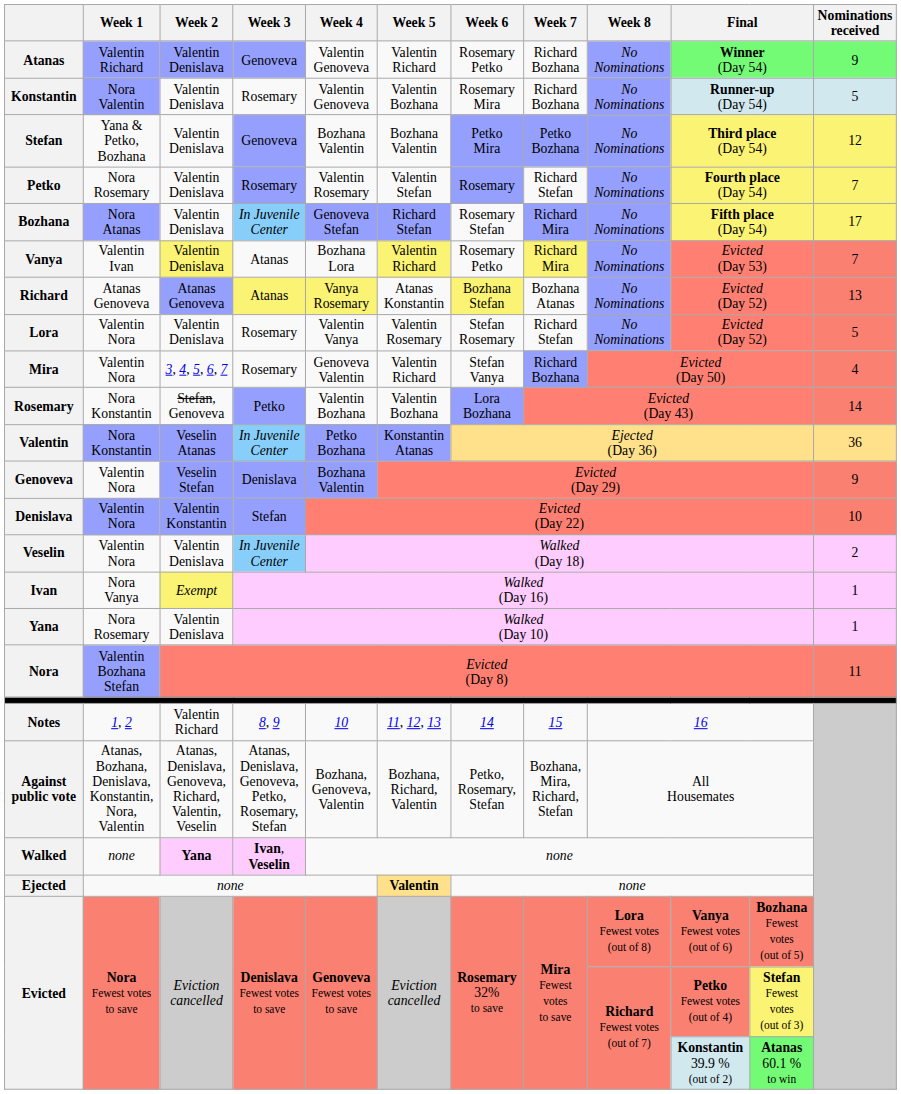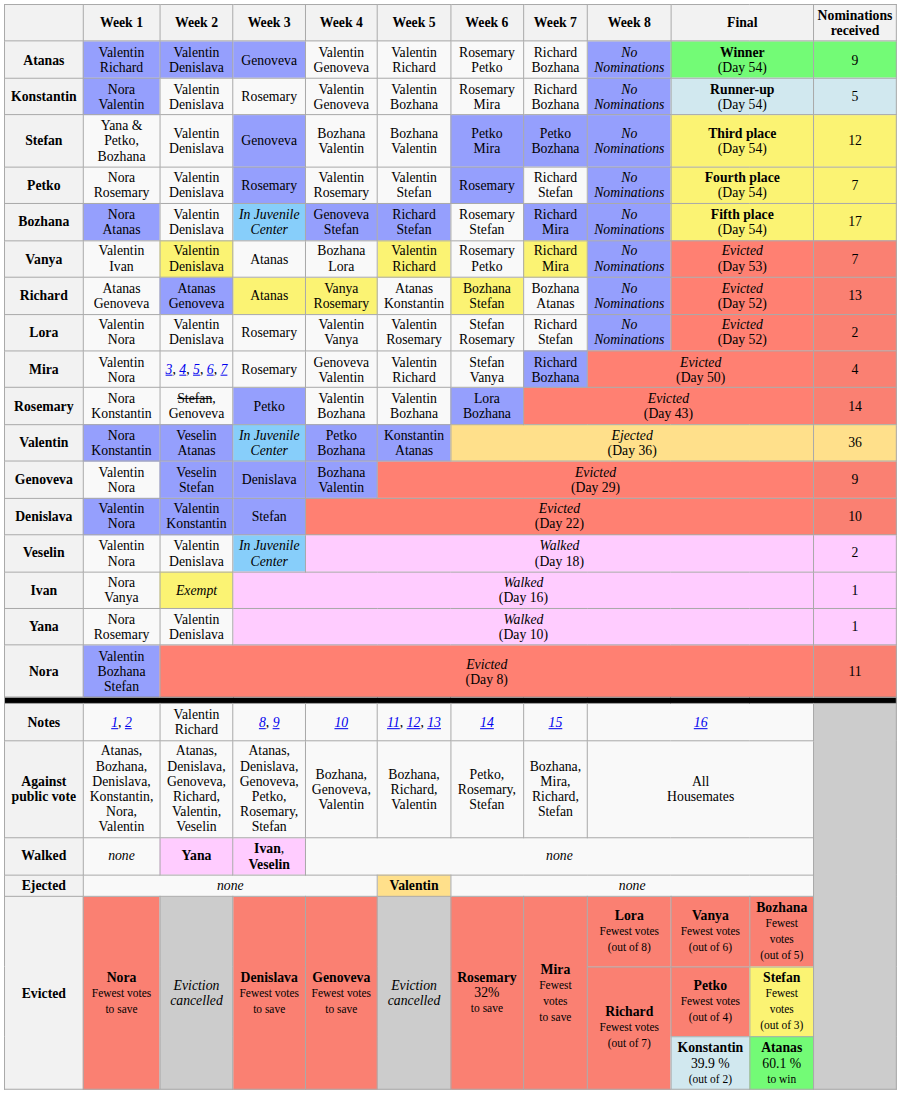 <table class="wikitable" style="text-align:center; width:100%; font-size:85%; line-height:15px">
 <tr>
 <th style="width:5%;"></th>
 <th style="width:5%;">Week 1</th>
 <th style="width:5%;">Week 2</th>
 <th style="width:5%;">Week 3</th>
 <th style="width:5%;">Week 4</th>
 <th style="width:5%;">Week 5</th>
 <th style="width:5%;">Week 6</th>
 <th style="width:5%;">Week 7</th>
 <th style="width:5%;">Week 8</th>
 <th style="width:10%" colspan="2">Final</th>
 <th style="width:1%">Nominations<br>received</th>
 </tr>
 <tr>
 <th>Atanas</th>
 <td style="background:#959ffd;">Valentin<br>Richard</td>
 <td style="background:#959ffd;">Valentin<br>Denislava</td>
 <td style="background:#959ffd;">Genoveva</td>
 <td>Valentin<br>Genoveva</td>
 <td>Valentin<br>Richard</td>
 <td>Rosemary<br>Petko</td>
 <td>Richard<br>Bozhana</td>
 <td style="background:#959ffd;"><em>No<br>Nominations</em></td>
 <td colspan=2 style="background:#73FB76;"><strong>Winner</strong><br>(Day 54)</td>
 <td style="background:#73FB76;">9</td>
 </tr>
 <tr>
 <th>Konstantin</th>
 <td style="background:#959ffd;">Nora<br>Valentin</td>
 <td>Valentin<br>Denislava</td>
 <td>Rosemary</td>
 <td>Valentin<br>Genoveva</td>
 <td>Valentin<br>Bozhana</td>
 <td>Rosemary<br>Mira</td>
 <td>Richard<br>Bozhana</td>
 <td style="background:#959ffd;"><em>No<br>Nominations</em></td>
 <td colspan=2 style="background:#D1E8EF;"><strong>Runner-up</strong><br>(Day 54)</td>
 <td style="background:#D1E8EF;">5</td>
 </tr>
 <tr>
 <th>Stefan</th>
 <td>Yana & Petko,<br>Bozhana</td>
 <td>Valentin<br>Denislava</td>
 <td style="background:#959ffd;">Genoveva</td>
 <td>Bozhana<br>Valentin</td>
 <td>Bozhana<br>Valentin</td>
 <td style="background:#959ffd;">Petko<br>Mira</td>
 <td style="background:#959ffd;">Petko<br>Bozhana</td>
 <td style="background:#959ffd;"><em>No<br>Nominations</em></td>
 <td colspan=2 style="background:#FBF373;"><strong>Third place</strong><br>(Day 54)</td>
 <td style="background:#FBF373;">12</td>
 </tr>
 <tr>
 <th>Petko</th>
 <td>Nora<br>Rosemary</td>
 <td>Valentin<br>Denislava</td>
 <td style="background:#959ffd;">Rosemary</td>
 <td>Valentin<br>Rosemary</td>
 <td>Valentin<br>Stefan</td>
 <td style="background:#959ffd;">Rosemary</td>
 <td>Richard<br>Stefan</td>
 <td style="background:#959ffd;"><em>No<br>Nominations</em></td>
 <td colspan=2 style="background:#FBF373;"><strong>Fourth place</strong><br>(Day 54)</td>
 <td style="background:#FBF373;">7</td>
 </tr>
 <tr>
 <th>Bozhana</th>
 <td style="background:#959ffd;">Nora<br>Atanas</td>
 <td>Valentin<br>Denislava</td>
 <td style="background:#87CEFA"><em>In Juvenile<br>Center</em></td>
 <td style="background:#959ffd;">Genoveva<br>Stefan</td>
 <td style="background:#959ffd;">Richard<br>Stefan</td>
 <td>Rosemary<br>Stefan</td>
 <td style="background:#959ffd;">Richard<br>Mira</td>
 <td style="background:#959ffd;"><em>No<br>Nominations</em></td>
 <td colspan=2 style="background:#FBF373;"><strong>Fifth place</strong><br>(Day 54)</td>
 <td style="background:#FBF373;">17</td>
 </tr>
 <tr>
 <th>Vanya</th>
 <td>Valentin<br>Ivan</td>
 <td style="background:#FBF373;">Valentin<br>Denislava</td>
 <td>Atanas</td>
 <td>Bozhana<br>Lora</td>
 <td style="background:#FBF373;">Valentin<br>Richard</td>
 <td>Rosemary<br>Petko</td>
 <td style="background:#FBF373;">Richard<br>Mira</td>
 <td style="background:#959ffd;"><em>No<br>Nominations</em></td>
 <td style="background:#FF8072;" colspan="2"><em>Evicted</em><br>(Day 53)</td>
 <td bgcolor="salmon">7</td>
 </tr>
 <tr>
 <th>Richard</th>
 <td>Atanas<br>Genoveva</td>
 <td style="background:#959ffd;">Atanas<br>Genoveva</td>
 <td style="background:#FBF373;">Atanas</td>
 <td style="background:#FBF373;">Vanya<br>Rosemary</td>
 <td>Atanas<br>Konstantin</td>
 <td style="background:#FBF373;">Bozhana<br>Stefan</td>
 <td>Bozhana<br>Atanas</td>
 <td style="background:#959ffd;"><em>No<br>Nominations</em></td>
 <td style="background:#FF8072;" colspan="2"><em>Evicted</em><br>(Day 52)</td>
 <td bgcolor="salmon">13</td>
 </tr>
 <tr>
 <th>Lora</th>
 <td>Valentin<br>Nora</td>
 <td>Valentin<br>Denislava</td>
 <td>Rosemary</td>
 <td>Valentin<br>Vanya</td>
 <td>Valentin<br>Rosemary</td>
 <td>Stefan<br>Rosemary</td>
 <td>Richard<br>Stefan</td>
 <td style="background:#959ffd;"><em>No<br>Nominations</em></td>
 <td style="background:#FF8072;" colspan="2"><em>Evicted</em><br>(Day 52)</td>
-<td bgcolor="salmon">5</td>
+<td bgcolor="salmon">2</td>
 </tr>
 <tr>
 <th>Mira</th>
 <td>Valentin<br>Nora</td>
 <td><em><a href='#'>3</a></em>, <em><a href='#'>4</a></em>, <em><a href='#'>5</a></em>, <em><a href='#'>6</a></em>, <em><a href='#'>7</a></em></td>
 <td>Rosemary</td>
 <td>Genoveva<br>Valentin</td>
 <td>Valentin<br>Richard</td>
 <td>Stefan<br>Vanya</td>
 <td style="background:#959ffd;">Richard<br>Bozhana</td>
 <td style="background:#FF8072;" colspan="3"><em>Evicted</em><br>(Day 50)</td>
 <td bgcolor="salmon">4</td>
 </tr>
 <tr>
 <th>Rosemary</th>
 <td>Nora<br>Konstantin</td>
 <td><s>Stefan</s>,<br>Genoveva</td>
 <td style="background:#959ffd;">Petko</td>
 <td>Valentin<br>Bozhana</td>
 <td>Valentin<br>Bozhana</td>
 <td style="background:#959ffd;">Lora<br>Bozhana</td>
 <td style="background:#FF8072;" colspan="4"><em>Evicted</em><br>(Day 43)</td>
 <td bgcolor="salmon">14</td>
 </tr>
 <tr>
 <th>Valentin</th>
 <td style="background:#959ffd;">Nora<br>Konstantin</td>
 <td style="background:#959ffd;">Veselin<br>Atanas</td>
 <td style="background:#87CEFA"><em>In Juvenile<br>Center</em></td>
 <td style="background:#959ffd;">Petko<br>Bozhana</td>
 <td style="background:#959ffd;">Konstantin<br>Atanas</td>
 <td style="background:#FFE08B;" colspan="5"><em>Ejected</em><br>(Day 36)</td>
 <td bgcolor="FFE08B">36</td>
 </tr>
 <tr>
 <th>Genoveva</th>
 <td>Valentin<br>Nora</td>
 <td style="background:#959ffd;">Veselin<br>Stefan</td>
 <td style="background:#959ffd;">Denislava</td>
 <td style="background:#959ffd;">Bozhana<br>Valentin</td>
 <td style="background:#FF8072;" colspan="6"><em>Evicted</em><br>(Day 29)</td>
 <td bgcolor="salmon">9</td>
 </tr>
 <tr>
 <th>Denislava</th>
 <td style="background:#959ffd;">Valentin<br>Nora</td>
 <td style="background:#959ffd;">Valentin<br>Konstantin</td>
 <td style="background:#959ffd;">Stefan</td>
 <td style="background:#FF8072;" colspan="7"><em>Evicted</em><br>(Day 22)</td>
 <td bgcolor="salmon">10</td>
 </tr>
 <tr>
 <th>Veselin</th>
 <td>Valentin<br>Nora</td>
 <td>Valentin<br>Denislava</td>
 <td style="background:#87CEFA"><em>In Juvenile<br>Center</em></td>
 <td style="background:#FFCCFF" colspan="7"><em>Walked</em><br>(Day 18)</td>
 <td bgcolor="FFCCFF">2</td>
 </tr>
 <tr>
 <th>Ivan</th>
 <td>Nora<br>Vanya</td>
 <td style="background:#FBF373;"><em>Exempt</em></td>
 <td style="background:#FFCCFF" colspan="8"><em>Walked</em><br>(Day 16)</td>
 <td bgcolor="FFCCFF">1</td>
 </tr>
 <tr>
 <th>Yana</th>
 <td>Nora<br>Rosemary</td>
 <td>Valentin<br>Denislava</td>
 <td style="background:#FFCCFF" colspan="8"><em>Walked</em><br>(Day 10)</td>
 <td bgcolor="FFCCFF">1</td>
 </tr>
 <tr>
 <th>Nora</th>
 <td style="background:#959ffd;">Valentin<br>Bozhana<br>Stefan</td>
 <td style="background:#FF8072;" colspan="9"><em>Evicted</em><br>(Day 8)</td>
 <td bgcolor="salmon">11</td>
 </tr>
 <tr>
 <th style="background:#000;" colspan="13"></th>
 </tr>
 <tr>
 <th>Notes</th>
 <td><em><a href='#'>1</a></em>, <em><a href='#'>2</a></em></td>
 <td>Valentin<br>Richard</td>
 <td><em><a href='#'>8</a></em>, <em><a href='#'>9</a></em></td>
 <td><em><a href='#'>10</a></em></td>
 <td><em><a href='#'>11</a></em>, <em><a href='#'>12</a></em>, <em><a href='#'>13</a></em></td>
 <td><em><a href='#'>14</a></em></td>
 <td><em><a href='#'>15</a></em></td>
 <td colspan=3><em><a href='#'>16</a></em></td>
 <td rowspan="9" bgcolor="CCCCCC"></td>
 </tr>
 <tr>
 <th>Against<br>public vote</th>
 <td>Atanas,<br>Bozhana,<br>Denislava,<br>Konstantin,<br>Nora,<br>Valentin</td>
 <td>Atanas,<br>Denislava,<br>Genoveva,<br>Richard,<br>Valentin,<br>Veselin</td>
 <td>Atanas,<br>Denislava,<br>Genoveva,<br>Petko,<br>Rosemary,<br>Stefan</td>
 <td>Bozhana,<br>Genoveva,<br>Valentin</td>
 <td>Bozhana,<br>Richard,<br>Valentin</td>
 <td>Petko,<br>Rosemary,<br>Stefan</td>
 <td>Bozhana,<br>Mira,<br>Richard,<br>Stefan</td>
 <td colspan=3>All<br>Housemates</td>
 </tr>
 <tr>
 <th>Walked</th>
 <td><em>none</em></td>
 <td bgcolor="FFCCFF"><strong>Yana</strong></td>
 <td bgcolor="FFCCFF"><strong>Ivan</strong>,<br><strong>Veselin</strong></td>
 <td colspan="7"><em>none</em></td>
 </tr>
 <tr>
 <th>Ejected</th>
 <td colspan="4"><em>none</em></td>
 <td style="background:#FFE08B;"><strong>Valentin</strong></td>
 <td colspan="5"><em>none</em></td>
 </tr>
 <tr>
 <th rowspan="4">Evicted</th>
 <td rowspan="4" bgcolor="salmon"><strong>Nora</strong><br><small>Fewest votes<br>to save</small></td>
 <td rowspan="4" style="background:#ccc;"><em>Eviction<br>cancelled</em></td>
 <td rowspan="4" bgcolor="salmon"><strong>Denislava</strong><br><small>Fewest votes<br>to save</small></td>
 <td rowspan="4" bgcolor="salmon"><strong>Genoveva</strong><br><small>Fewest votes<br>to save</small></td>
 <td rowspan="4" style="background:#ccc;"><em>Eviction<br>cancelled</em></td>
 <td rowspan="4" bgcolor="salmon"><strong>Rosemary</strong><br>32%<br><small>to save</small></td>
 <td rowspan="4" bgcolor="salmon"><strong>Mira</strong><br><small>Fewest votes<br>to save</small></td>
 <td bgcolor="salmon"><strong>Lora</strong><br><small>Fewest votes<br>(out of 8)</small></td>
 <td bgcolor="salmon"><strong>Vanya</strong><br><small>Fewest votes<br>(out of 6)</small></td>
 <td bgcolor="salmon"><strong>Bozhana</strong><br><small>Fewest votes<br>(out of 5)</small></td>
 </tr>
 <tr>
 <td rowspan=2 bgcolor="salmon"><strong>Richard</strong><br><small>Fewest votes<br>(out of 7)</small></td>
 <td bgcolor="salmon"><strong>Petko</strong><br><small>Fewest votes<br>(out of 4)</small></td>
 <td style="background:#FBF373"><strong>Stefan</strong><br><small>Fewest votes<br>(out of 3)</small></td>
 </tr>
 <tr>
 <td style="background:#D1E8EF"><strong>Konstantin</strong><br>39.9 %<br><small>(out of 2)</small></td>
 <td style="background:#73FB76"><strong>Atanas</strong><br>60.1 %<br><small>to win</small></td>
 </tr>
 </table>
